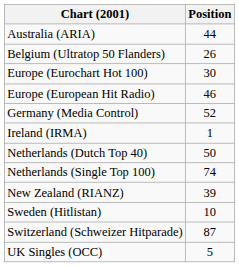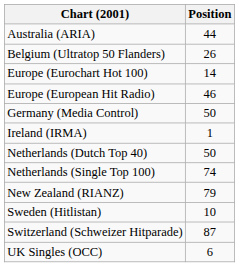 <table Class="wikitable sortable">
 <tr>
 <th>Chart (2001)</th>
 <th>Position</th>
 </tr>
 <tr>
 <td>Australia (ARIA)</td>
 <td style="text-align:center;">44</td>
 </tr>
 <tr>
 <td>Belgium (Ultratop 50 Flanders)</td>
 <td style="text-align:center;">26</td>
 </tr>
 <tr>
 <td>Europe (Eurochart Hot 100)</td>
-<td style="text-align:center;">30</td>
+<td style="text-align:center;">14</td>
 </tr>
 <tr>
 <td>Europe (European Hit Radio)</td>
 <td style="text-align:center;">46</td>
 </tr>
 <tr>
 <td>Germany (Media Control)</td>
-<td style="text-align:center;">52</td>
+<td style="text-align:center;">50</td>
 </tr>
 <tr>
 <td>Ireland (IRMA)</td>
 <td style="text-align:center;">1</td>
 </tr>
 <tr>
 <td>Netherlands (Dutch Top 40)</td>
 <td style="text-align:center;">50</td>
 </tr>
 <tr>
 <td>Netherlands (Single Top 100)</td>
 <td style="text-align:center;">74</td>
 </tr>
 <tr>
 <td>New Zealand (RIANZ)</td>
-<td style="text-align:center;">39</td>
+<td style="text-align:center;">79</td>
 </tr>
 <tr>
 <td>Sweden (Hitlistan)</td>
 <td style="text-align:center;">10</td>
 </tr>
 <tr>
 <td>Switzerland (Schweizer Hitparade)</td>
 <td style="text-align:center;">87</td>
 </tr>
 <tr>
 <td>UK Singles (OCC)</td>
-<td style="text-align:center;">5</td>
+<td style="text-align:center;">6</td>
 </tr>
 </table>
